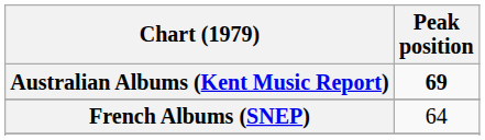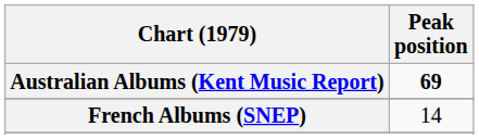 <table class="wikitable sortable plainrowheaders" style="text-align:center">
 <tr>
 <th scope="col">Chart (1979)</th>
 <th scope="col">Peak<br>position</th>
 </tr>
 <tr>
 <th scope="row">Australian Albums (<a href='#'>Kent Music Report</a>)</th>
 <td align="center"><strong>69</strong></td>
 </tr>
 <tr>
 </tr>
 <tr>
 <th scope="row">French Albums (<a href='#'>SNEP</a>)</th>
-<td align="center">64</td>
+<td align="center">14</td>
 </tr>
 <tr>
 </tr>
 <tr>
 </tr>
 </table>
